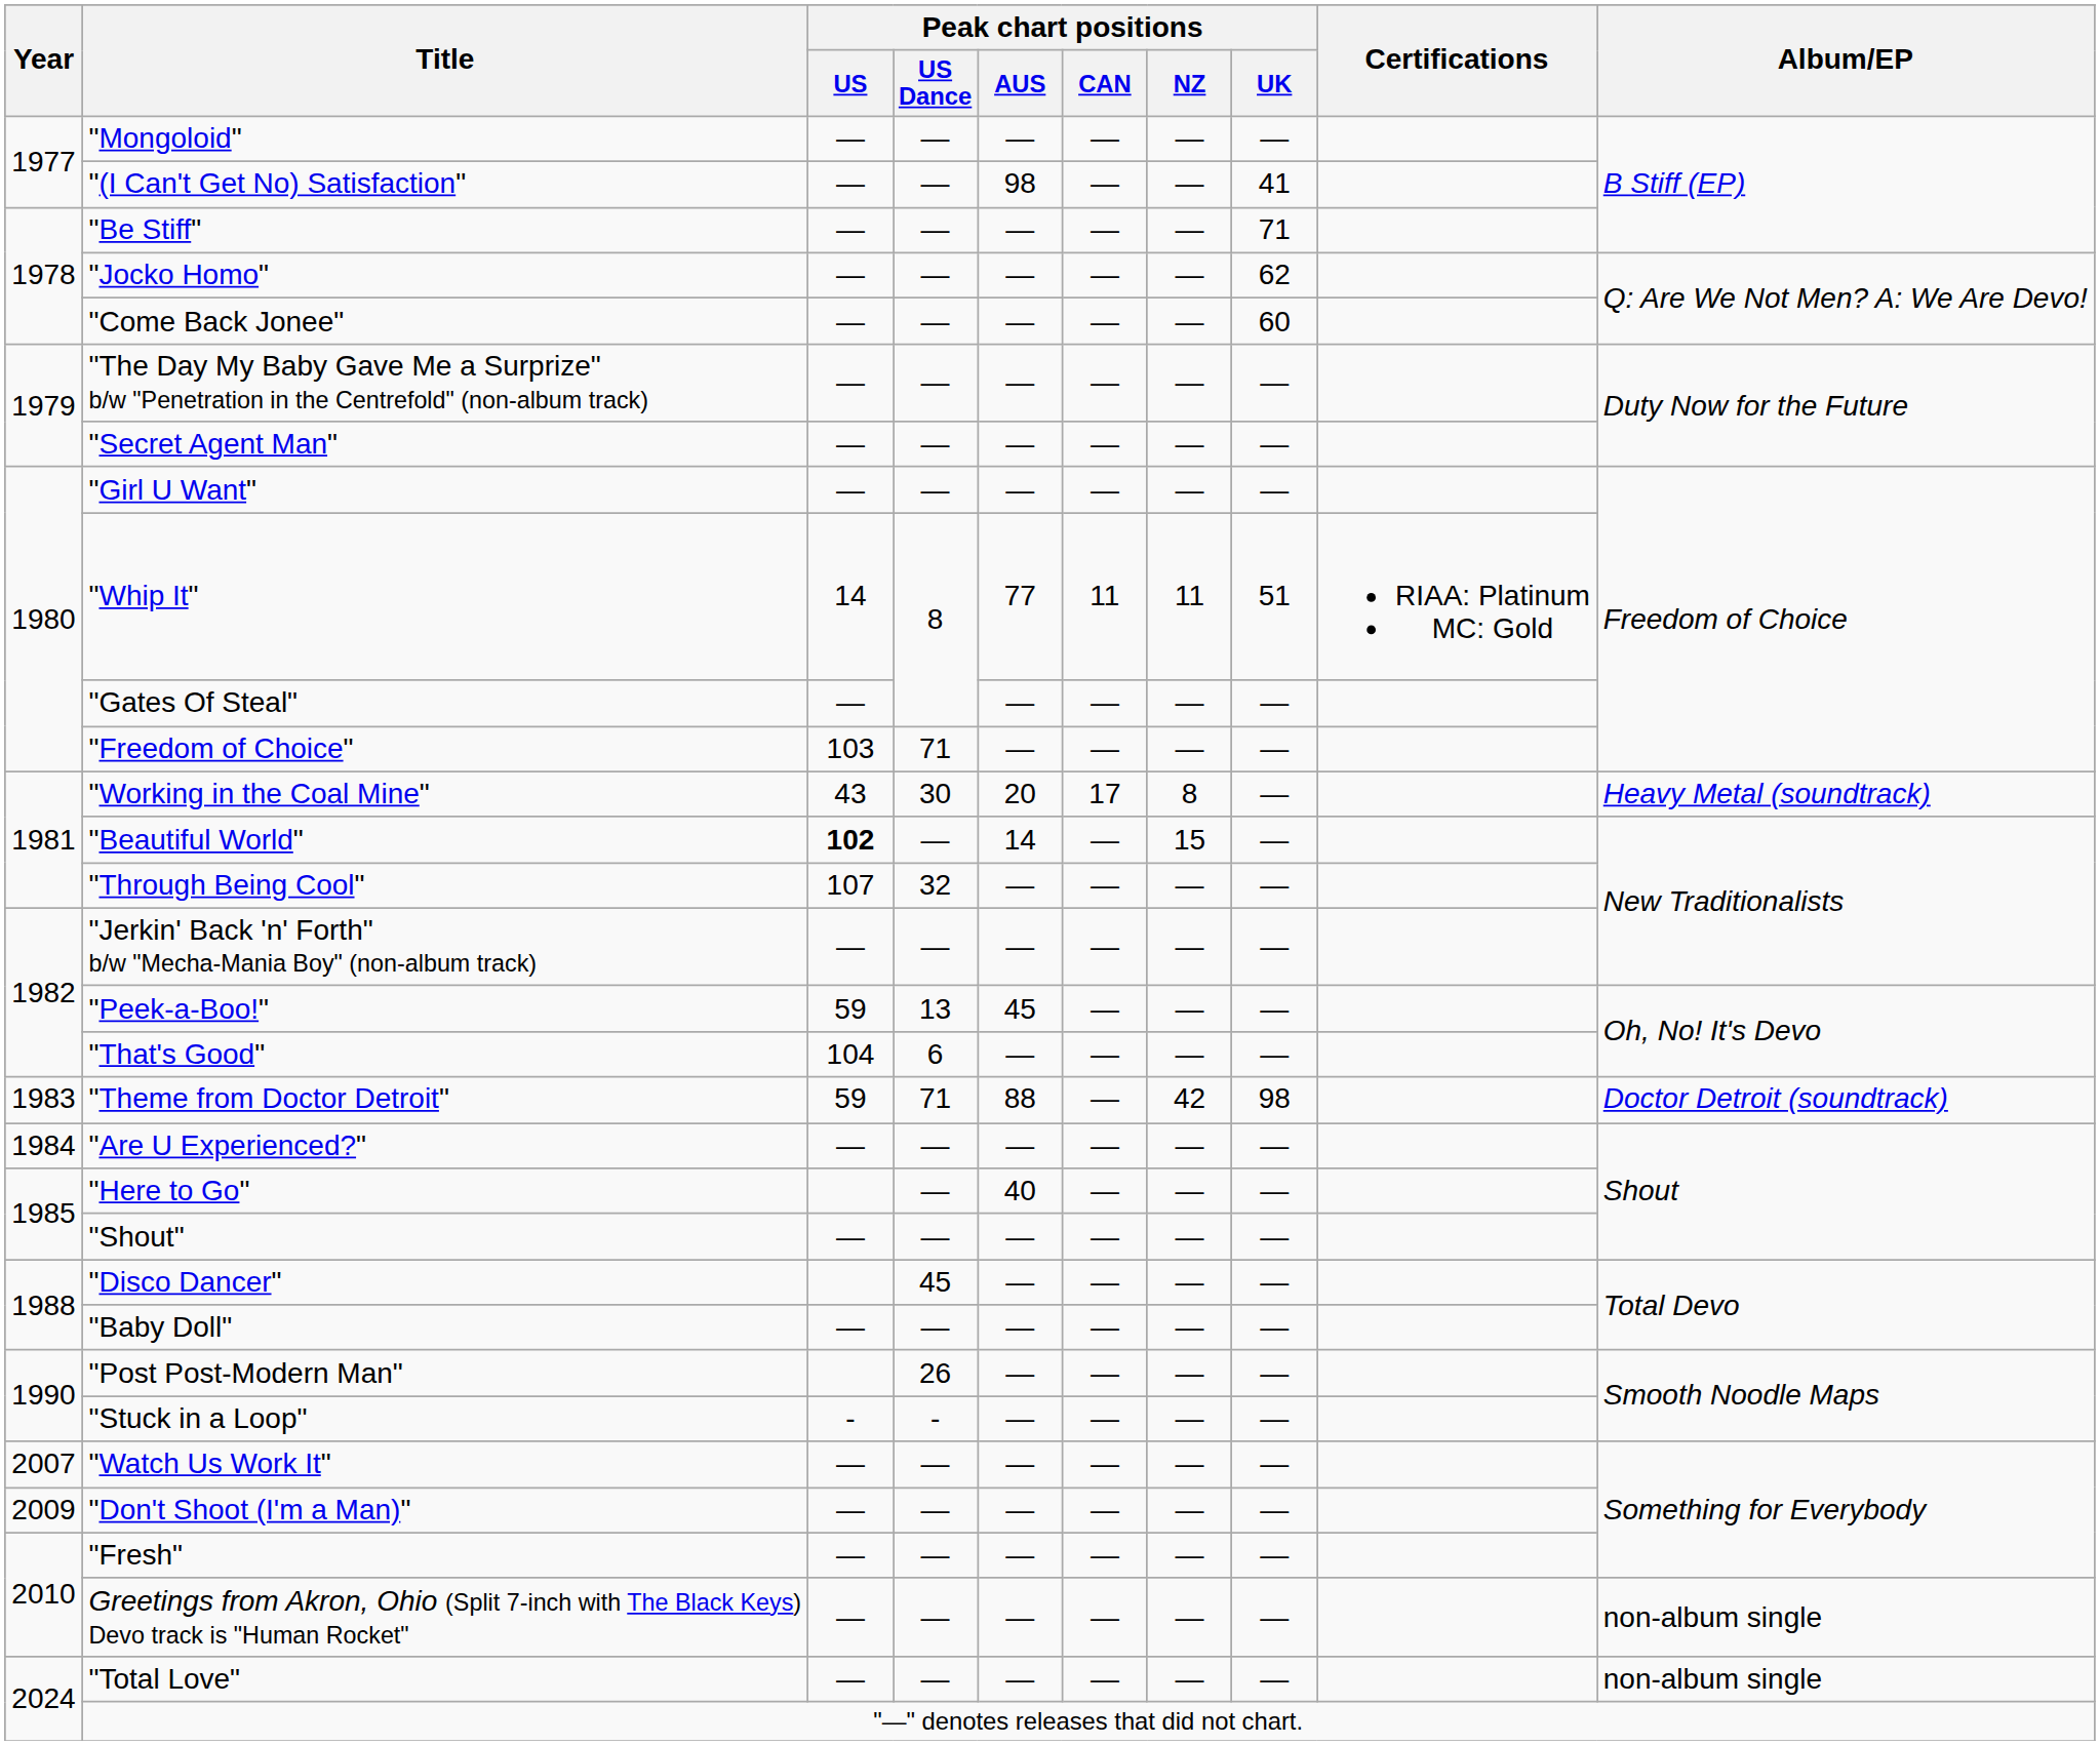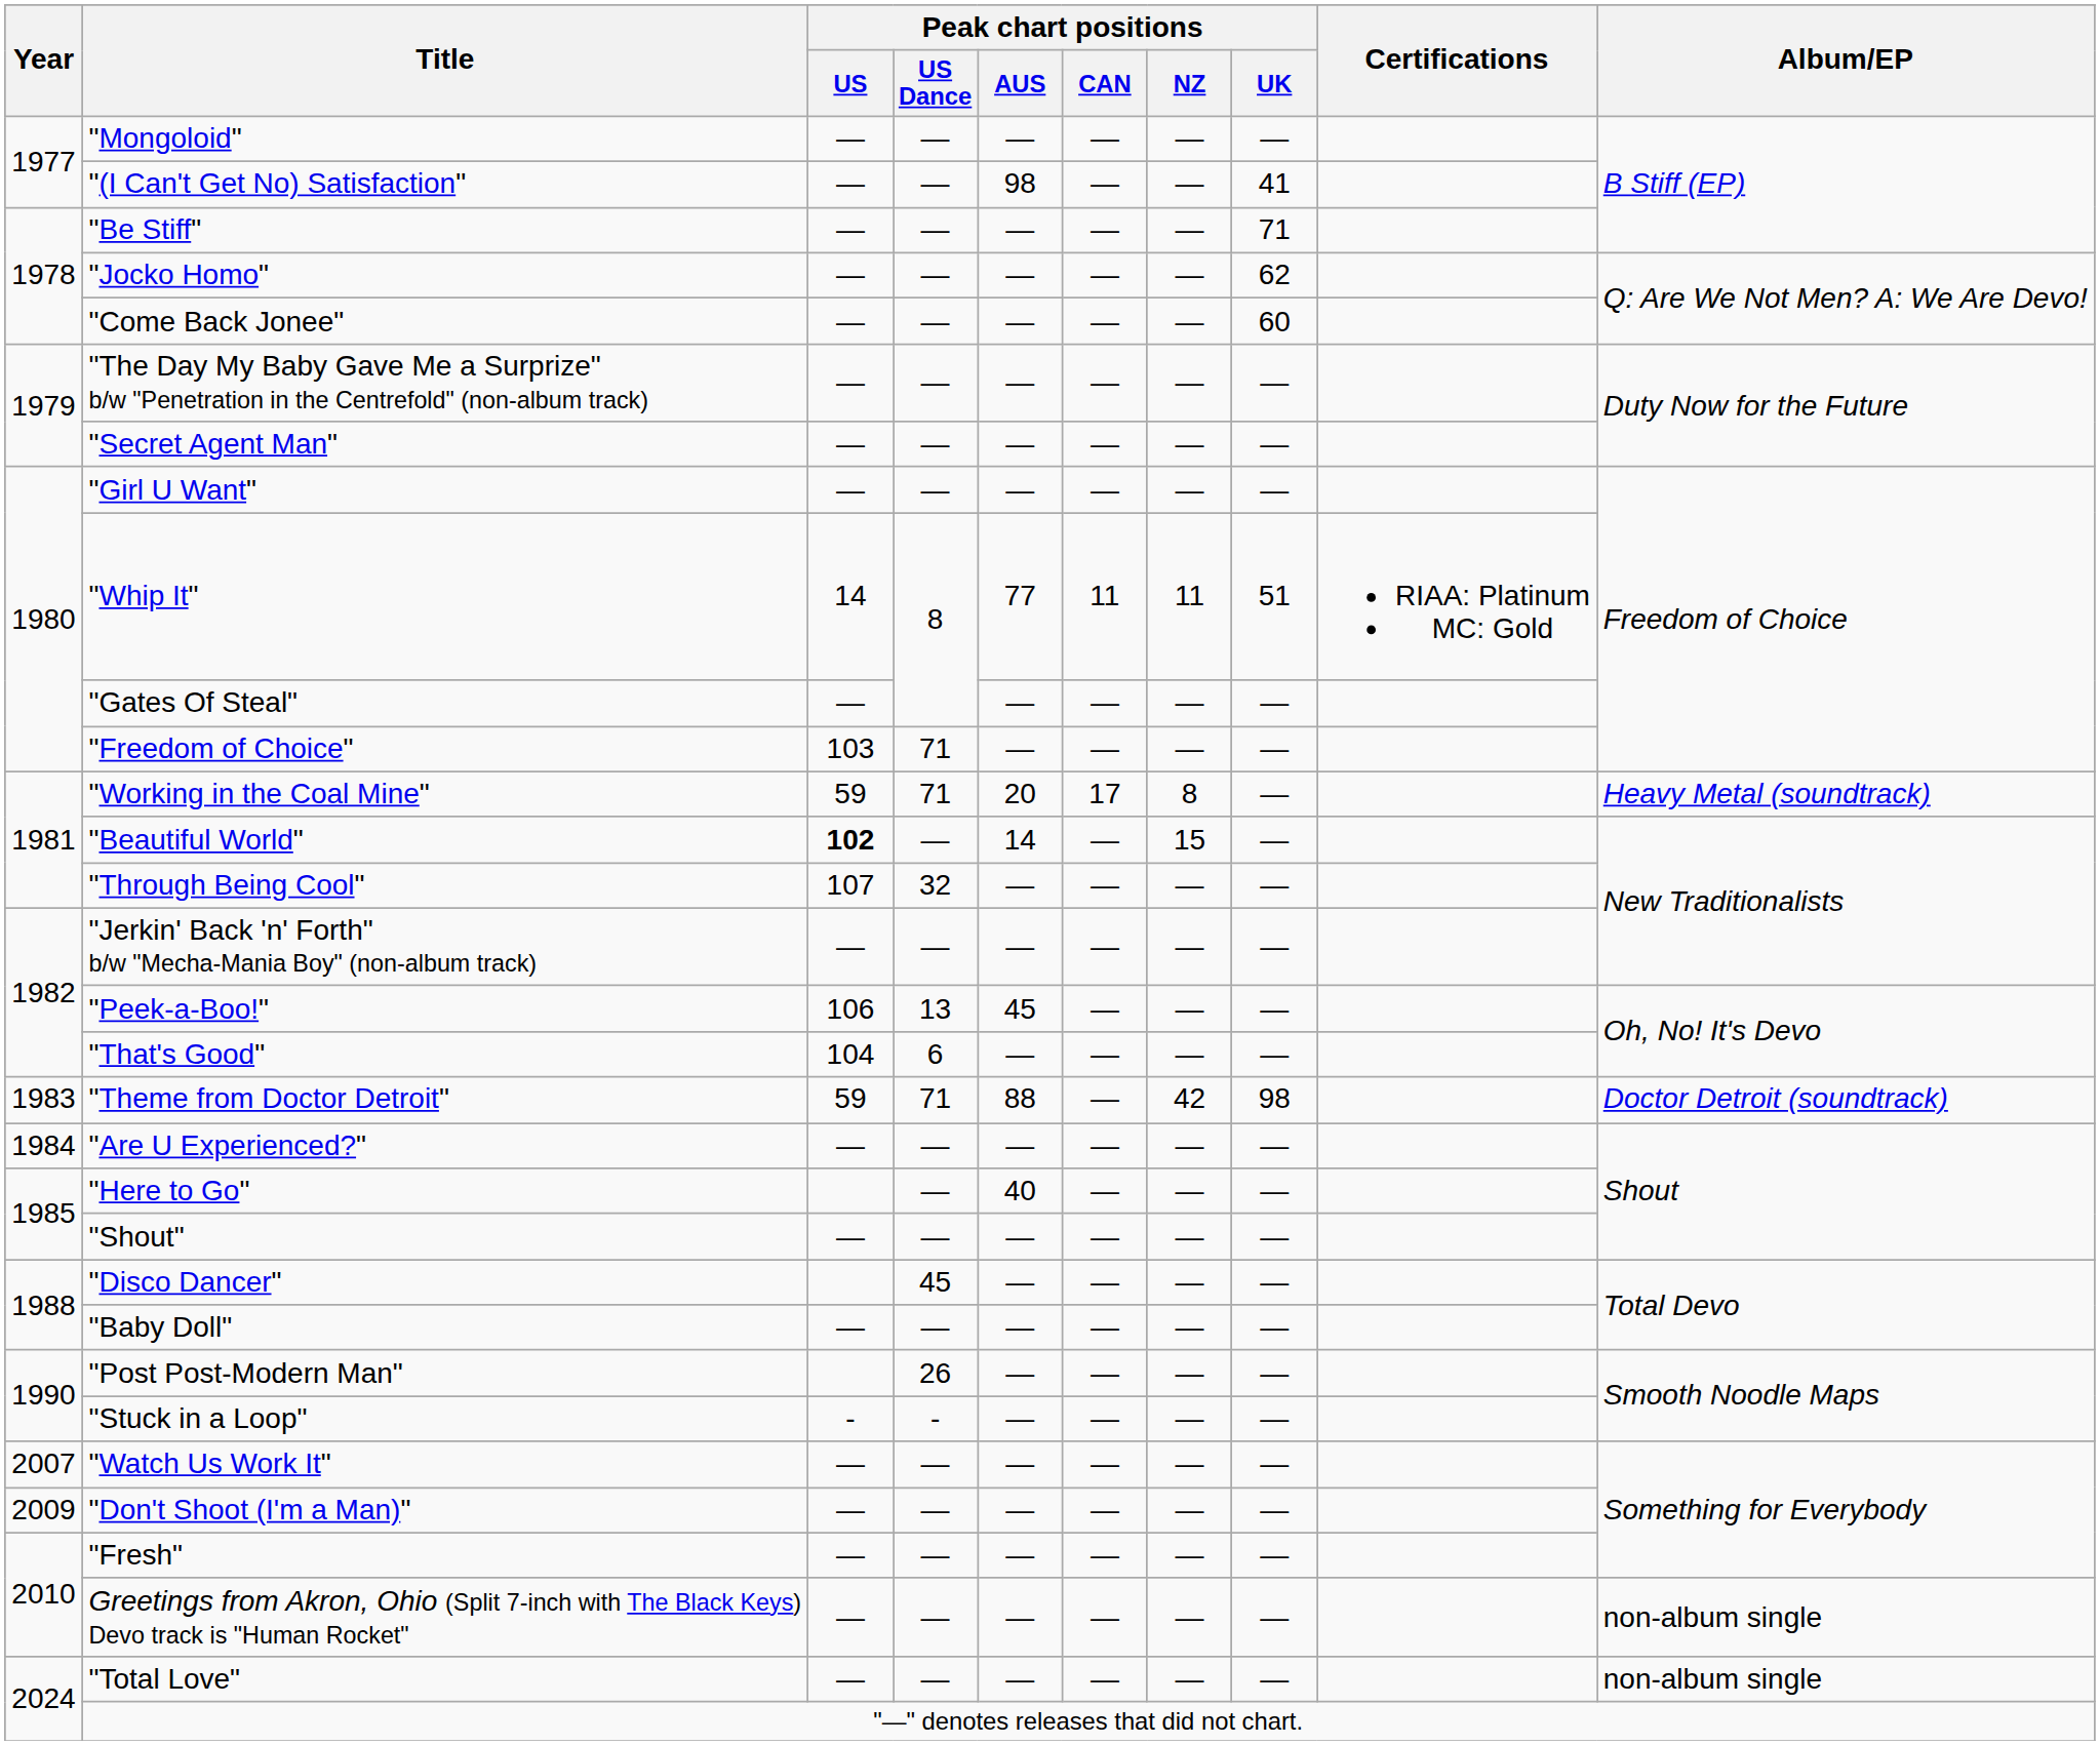 <table class="wikitable" style=text-align:center;>
 <tr>
 <th rowspan="2">Year</th>
 <th rowspan="2">Title</th>
 <th colspan="6">Peak chart positions</th>
 <th rowspan="2">Certifications</th>
 <th rowspan="2">Album/EP</th>
 </tr>
 <tr>
 <th style="width:3em;font-size:85%"><a href='#'>US</a><br></th>
 <th style="width:3em;font-size:85%"><a href='#'>US Dance</a><br></th>
 <th style="width:3em;font-size:85%"><a href='#'>AUS</a><br></th>
 <th style="width:3em;font-size:85%"><a href='#'>CAN</a><br></th>
 <th style="width:3em;font-size:85%"><a href='#'>NZ</a><br></th>
 <th style="width:3em;font-size:85%"><a href='#'>UK</a><br></th>
 </tr>
 <tr>
 <td rowspan="2">1977</td>
 <td align=left>"<a href='#'>Mongoloid</a>"</td>
 <td>—</td>
 <td>—</td>
 <td>—</td>
 <td>—</td>
 <td>—</td>
 <td>—</td>
 <td></td>
 <td align=left rowspan="3"><em><a href='#'>B Stiff (EP)</a></em></td>
 </tr>
 <tr>
 <td align=left>"<a href='#'>(I Can't Get No) Satisfaction</a>"</td>
 <td>—</td>
 <td>—</td>
 <td>98</td>
 <td>—</td>
 <td>—</td>
 <td>41</td>
 <td></td>
 </tr>
 <tr>
 <td rowspan="3">1978</td>
 <td align=left>"<a href='#'>Be Stiff</a>"</td>
 <td>—</td>
 <td>—</td>
 <td>—</td>
 <td>—</td>
 <td>—</td>
 <td>71</td>
 <td></td>
 </tr>
 <tr>
 <td align=left>"<a href='#'>Jocko Homo</a>"</td>
 <td>—</td>
 <td>—</td>
 <td>—</td>
 <td>—</td>
 <td>—</td>
 <td>62</td>
 <td></td>
 <td align=left rowspan="2"><em>Q: Are We Not Men? A: We Are Devo!</em></td>
 </tr>
 <tr>
 <td align=left>"Come Back Jonee"</td>
 <td>—</td>
 <td>—</td>
 <td>—</td>
 <td>—</td>
 <td>—</td>
 <td>60</td>
 <td></td>
 </tr>
 <tr>
 <td rowspan="2">1979</td>
 <td align=left>"The Day My Baby Gave Me a Surprize"<br><small>b/w "Penetration in the Centrefold" (non-album track)</small></td>
 <td>—</td>
 <td>—</td>
 <td>—</td>
 <td>—</td>
 <td>—</td>
 <td>—</td>
 <td></td>
 <td align=left rowspan="2"><em>Duty Now for the Future</em></td>
 </tr>
 <tr>
 <td align=left>"<a href='#'>Secret Agent Man</a>"</td>
 <td>—</td>
 <td>—</td>
 <td>—</td>
 <td>—</td>
 <td>—</td>
 <td>—</td>
 <td></td>
 </tr>
 <tr>
 <td rowspan="4">1980</td>
 <td align=left>"<a href='#'>Girl U Want</a>"</td>
 <td>—</td>
 <td>—</td>
 <td>—</td>
 <td>—</td>
 <td>—</td>
 <td>—</td>
 <td></td>
 <td align=left rowspan="4"><em>Freedom of Choice</em></td>
 </tr>
 <tr>
 <td align=left>"<a href='#'>Whip It</a>"</td>
 <td>14</td>
 <td rowspan="2">8</td>
 <td>77</td>
 <td>11</td>
 <td>11</td>
 <td>51</td>
 <td><br><ul><li>RIAA: Platinum</li><li>MC: Gold</li></ul></td>
 </tr>
 <tr>
 <td align=left>"Gates Of Steal"</td>
 <td>—</td>
 <td>—</td>
 <td>—</td>
 <td>—</td>
 <td>—</td>
 <td></td>
 </tr>
 <tr>
 <td align=left>"<a href='#'>Freedom of Choice</a>"</td>
 <td>103</td>
 <td>71</td>
 <td>—</td>
 <td>—</td>
 <td>—</td>
 <td>—</td>
 </tr>
 <tr>
 <td rowspan="3">1981</td>
 <td align=left>"<a href='#'>Working in the Coal Mine</a>"</td>
-<td>43</td>
-<td>30</td>
+<td>59</td>
+<td>71</td>
 <td>20</td>
 <td>17</td>
 <td>8</td>
 <td>—</td>
 <td></td>
 <td align=left><em><a href='#'>Heavy Metal (soundtrack)</a></em></td>
 </tr>
 <tr>
 <td align=left>"<a href='#'>Beautiful World</a>"</td>
 <td><strong>102</strong></td>
 <td>—</td>
 <td>14</td>
 <td>—</td>
 <td>15</td>
 <td>—</td>
 <td></td>
 <td rowspan="3" align="left"><em>New Traditionalists</em></td>
 </tr>
 <tr>
 <td align=left>"<a href='#'>Through Being Cool</a>"</td>
 <td>107</td>
 <td>32</td>
 <td>—</td>
 <td>—</td>
 <td>—</td>
 <td>—</td>
 <td></td>
 </tr>
 <tr>
 <td rowspan="3">1982</td>
 <td align="left">"Jerkin' Back 'n' Forth"<br><small>b/w "Mecha-Mania Boy" (non-album track)</small></td>
 <td>—</td>
 <td>—</td>
 <td>—</td>
 <td>—</td>
 <td>—</td>
 <td>—</td>
 <td></td>
 </tr>
 <tr>
 <td align="left">"<a href='#'>Peek-a-Boo!</a>"</td>
-<td>59</td>
+<td>106</td>
 <td>13</td>
 <td>45</td>
 <td>—</td>
 <td>—</td>
 <td>—</td>
 <td></td>
 <td rowspan="2" align="left"><em>Oh, No! It's Devo</em></td>
 </tr>
 <tr>
 <td align=left>"<a href='#'>That's Good</a>"</td>
 <td>104</td>
 <td>6</td>
 <td>—</td>
 <td>—</td>
 <td>—</td>
 <td>—</td>
 <td></td>
 </tr>
 <tr>
 <td>1983</td>
 <td align=left>"<a href='#'>Theme from Doctor Detroit</a>"</td>
 <td>59</td>
 <td>71</td>
 <td>88</td>
 <td>—</td>
 <td>42</td>
 <td>98</td>
 <td></td>
 <td align=left><em><a href='#'>Doctor Detroit (soundtrack)</a></em></td>
 </tr>
 <tr>
 <td>1984</td>
 <td align=left>"<a href='#'>Are U Experienced?</a>"</td>
 <td>—</td>
 <td>—</td>
 <td>—</td>
 <td>—</td>
 <td>—</td>
 <td>—</td>
 <td></td>
 <td align=left rowspan="3"><em>Shout</em></td>
 </tr>
 <tr>
 <td rowspan="2">1985</td>
 <td align=left>"<a href='#'>Here to Go</a>"</td>
 <td></td>
 <td>—</td>
 <td>40</td>
 <td>—</td>
 <td>—</td>
 <td>—</td>
 <td></td>
 </tr>
 <tr>
 <td align=left>"Shout"</td>
 <td>—</td>
 <td>—</td>
 <td>—</td>
 <td>—</td>
 <td>—</td>
 <td>—</td>
 <td></td>
 </tr>
 <tr>
 <td rowspan="2">1988</td>
 <td align=left>"<a href='#'>Disco Dancer</a>"</td>
 <td></td>
 <td>45</td>
 <td>—</td>
 <td>—</td>
 <td>—</td>
 <td>—</td>
 <td></td>
 <td align=left rowspan="2"><em>Total Devo</em></td>
 </tr>
 <tr>
 <td align=left>"Baby Doll"</td>
 <td>—</td>
 <td>—</td>
 <td>—</td>
 <td>—</td>
 <td>—</td>
 <td>—</td>
 <td></td>
 </tr>
 <tr>
 <td rowspan="2">1990</td>
 <td align=left>"Post Post-Modern Man"</td>
 <td></td>
 <td>26</td>
 <td>—</td>
 <td>—</td>
 <td>—</td>
 <td>—</td>
 <td></td>
 <td align=left rowspan="2"><em>Smooth Noodle Maps</em></td>
 </tr>
 <tr>
 <td align=left>"Stuck in a Loop"</td>
 <td>-</td>
 <td>-</td>
 <td>—</td>
 <td>—</td>
 <td>—</td>
 <td>—</td>
 <td></td>
 </tr>
 <tr>
 <td>2007</td>
 <td align=left>"<a href='#'>Watch Us Work It</a>"</td>
 <td>—</td>
 <td>—</td>
 <td>—</td>
 <td>—</td>
 <td>—</td>
 <td>—</td>
 <td></td>
 <td align=left rowspan="3"><em>Something for Everybody</em></td>
 </tr>
 <tr>
 <td>2009</td>
 <td align=left>"<a href='#'>Don't Shoot (I'm a Man)</a>"</td>
 <td>—</td>
 <td>—</td>
 <td>—</td>
 <td>—</td>
 <td>—</td>
 <td>—</td>
 <td></td>
 </tr>
 <tr>
 <td rowspan="2">2010</td>
 <td align=left>"Fresh"</td>
 <td>—</td>
 <td>—</td>
 <td>—</td>
 <td>—</td>
 <td>—</td>
 <td>—</td>
 <td></td>
 </tr>
 <tr>
 <td align=left><em>Greetings from Akron, Ohio</em> <small>(Split 7-inch with <a href='#'>The Black Keys</a>)</small><br><small>Devo track is "Human Rocket"</small></td>
 <td>—</td>
 <td>—</td>
 <td>—</td>
 <td>—</td>
 <td>—</td>
 <td>—</td>
 <td></td>
 <td align=left>non-album single</td>
 </tr>
 <tr>
 <td rowspan="2">2024</td>
 <td align=left>"Total Love"</td>
 <td>—</td>
 <td>—</td>
 <td>—</td>
 <td>—</td>
 <td>—</td>
 <td>—</td>
 <td></td>
 <td align=left>non-album single</td>
 </tr>
 <tr>
 <td colspan="10" style="text-align:center; font-size:85%">"—" denotes releases that did not chart.</td>
 </tr>
 </table>
